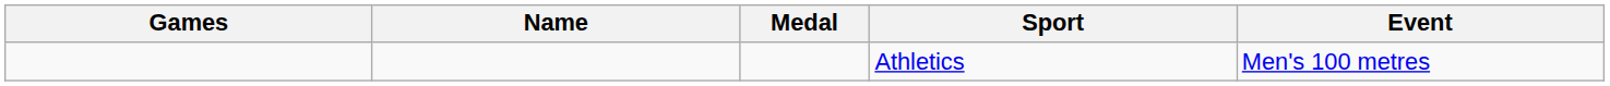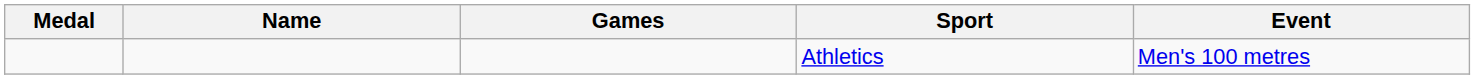 <table class="wikitable sortable">
 <tr>
+<th style="width:5em">Medal</th>
+<th style="width:15em">Name</th>
 <th style="width:15em">Games</th>
-<th style="width:15em">Name</th>
-<th style="width:5em">Medal</th>
 <th style="width:15em">Sport</th>
 <th style="width:15em">Event</th>
 </tr>
 <tr>
 <td></td>
 <td></td>
 <td></td>
 <td> <a href='#'>Athletics</a></td>
 <td><a href='#'>Men's 100 metres</a></td>
 </tr>
 </table>
